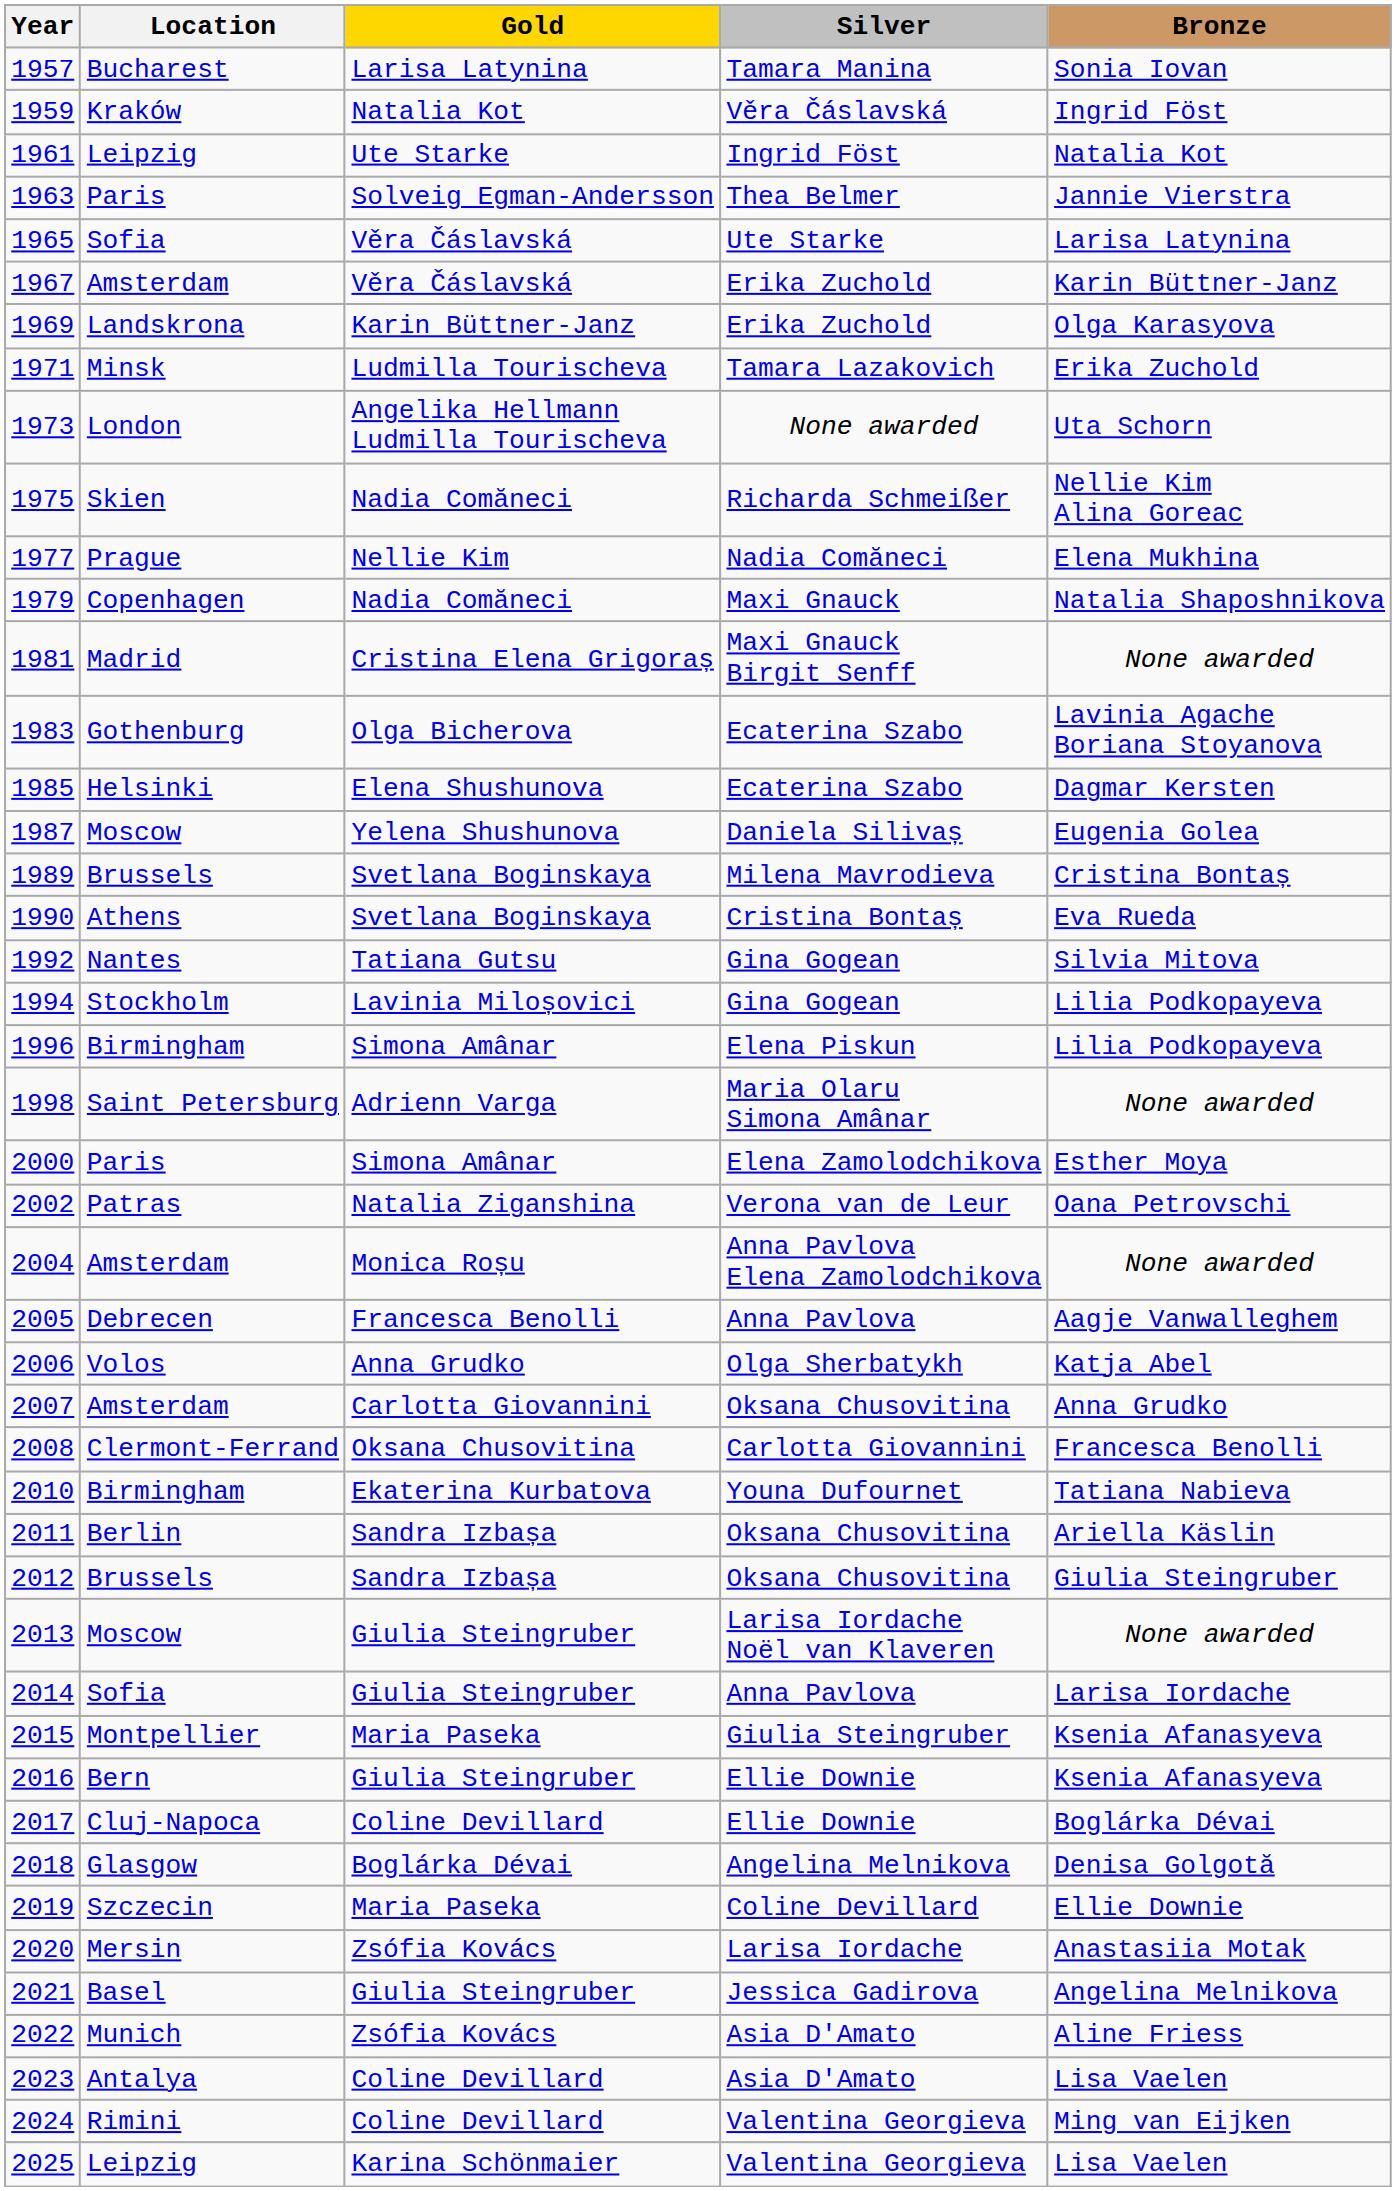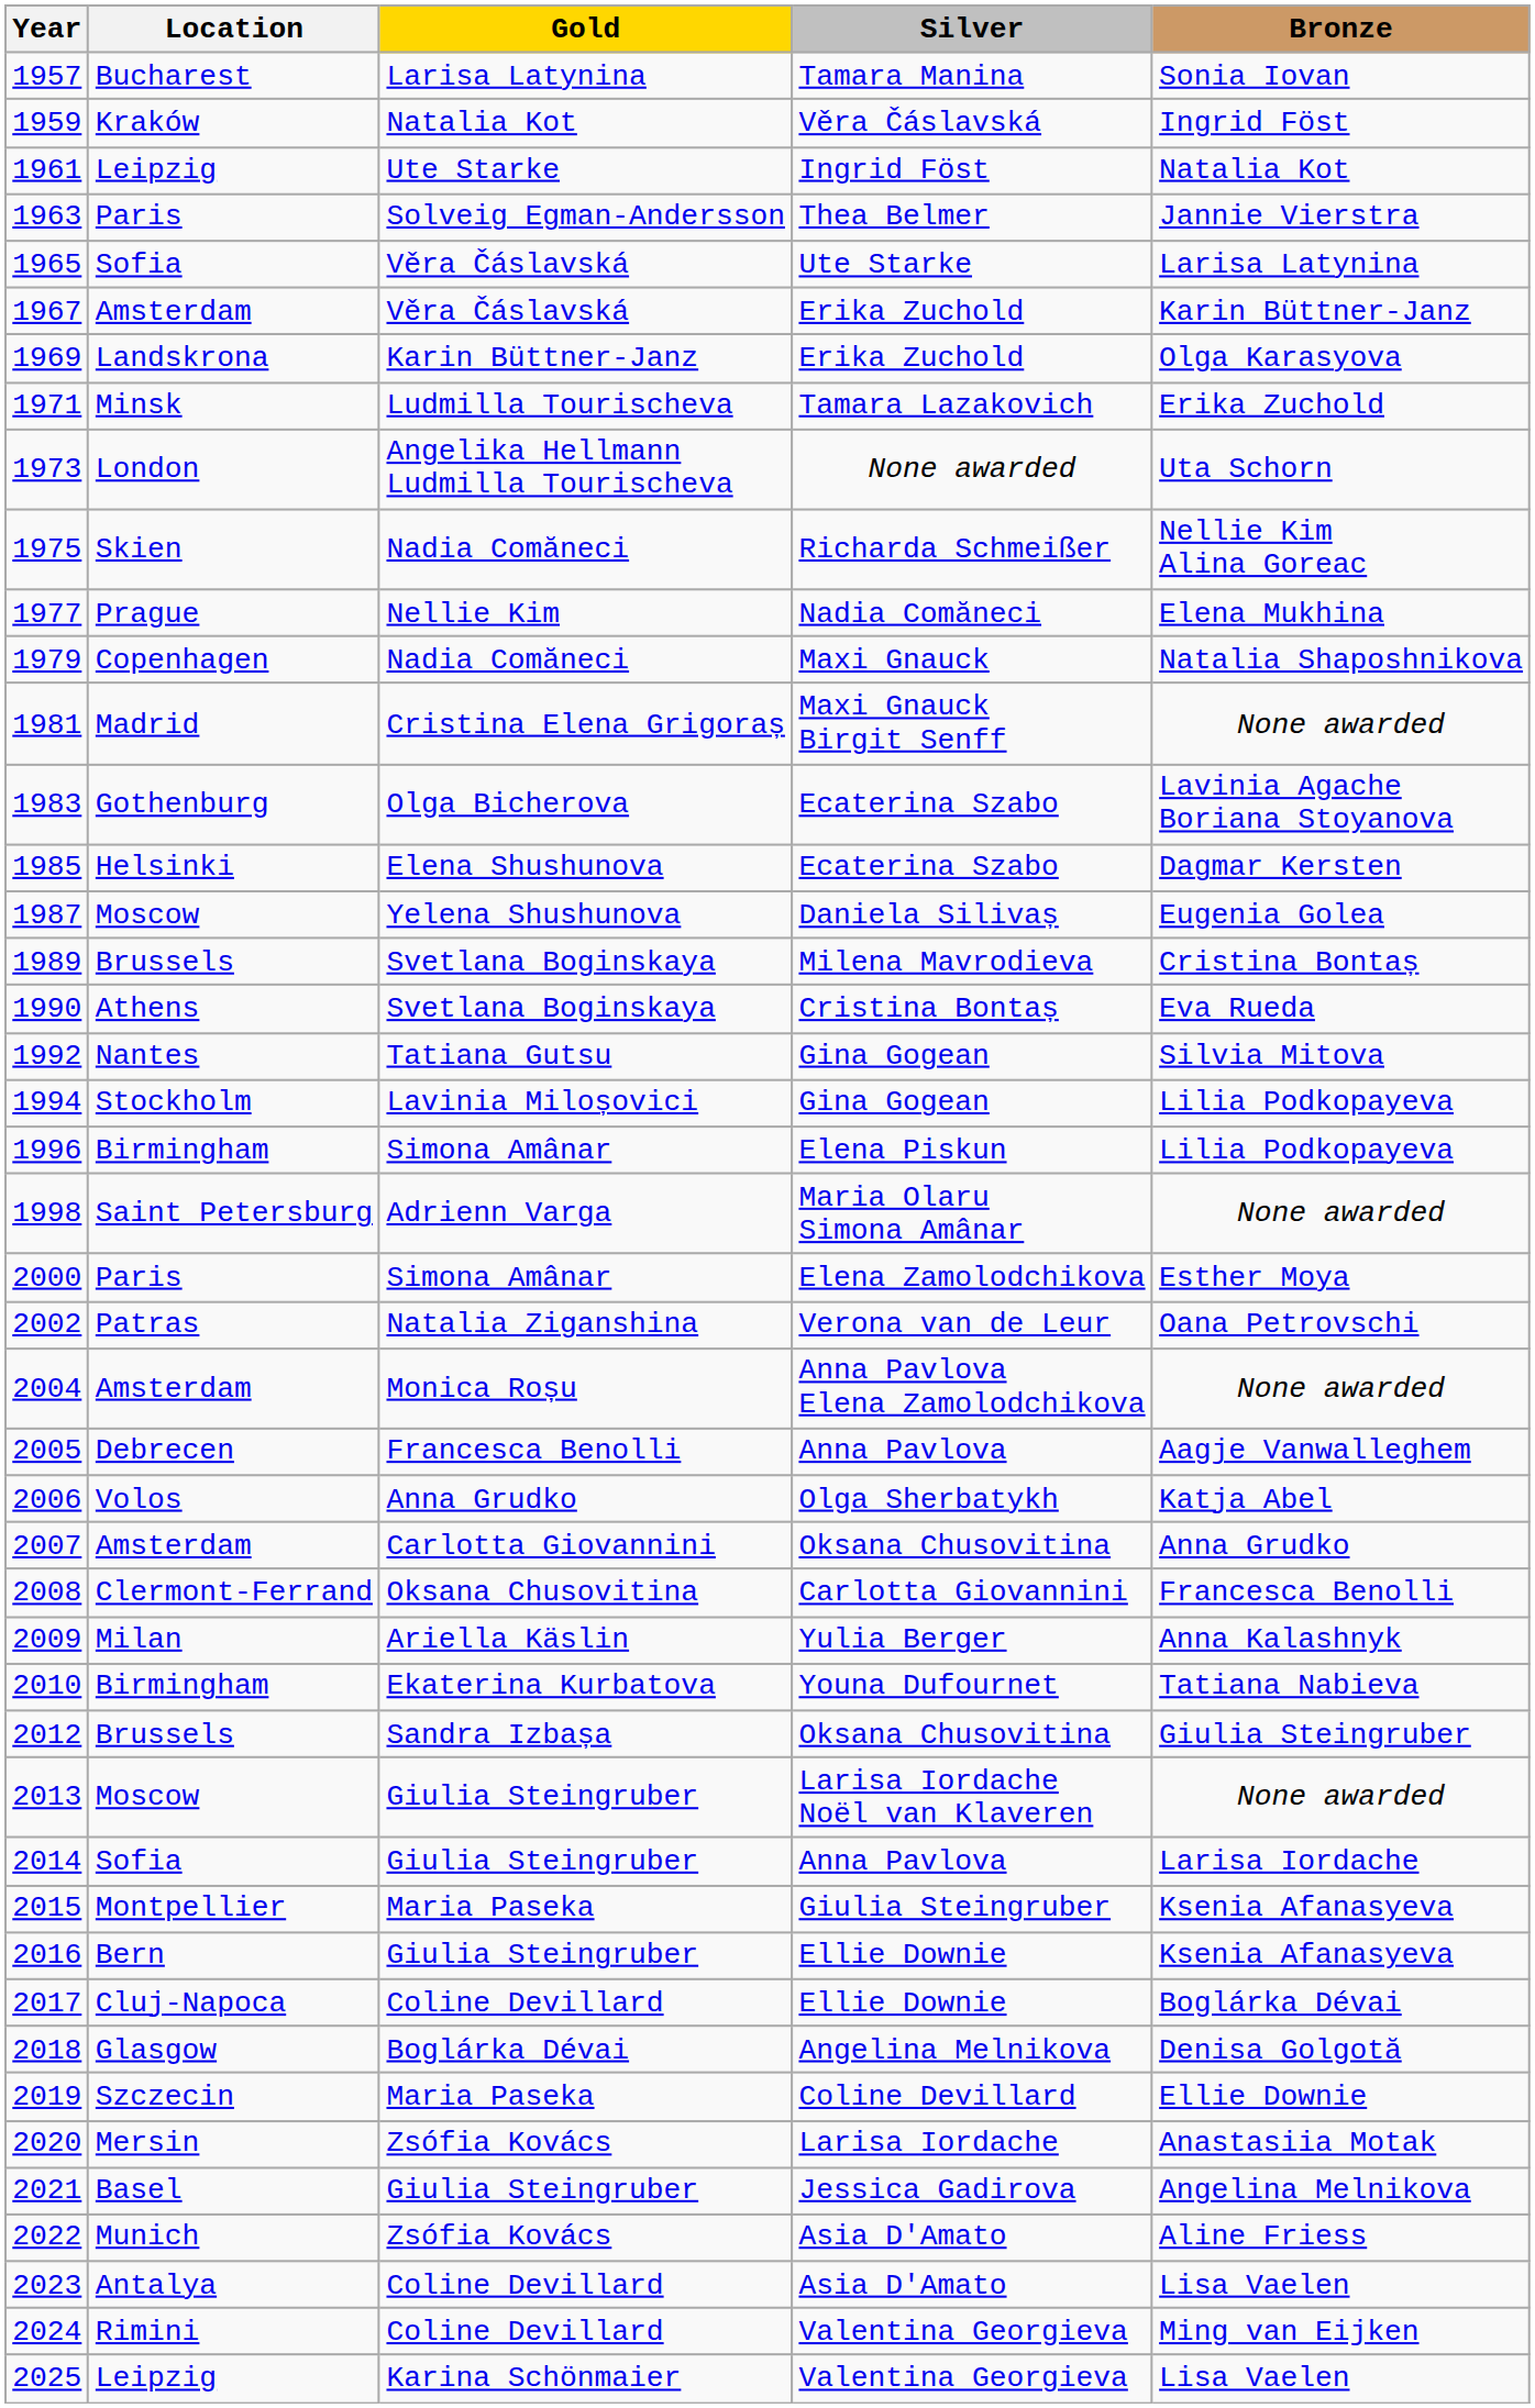 <table class="wikitable">
 <tr>
 <th>Year</th>
 <th>Location</th>
 <th style="background-color:gold;">Gold</th>
 <th style="background-color:silver;">Silver</th>
 <th style="background-color:#cc9966;">Bronze</th>
 </tr>
 <tr>
 <td><a href='#'>1957</a></td>
 <td> <a href='#'>Bucharest</a></td>
 <td> <a href='#'>Larisa Latynina</a></td>
 <td> <a href='#'>Tamara Manina</a></td>
 <td> <a href='#'>Sonia Iovan</a></td>
 </tr>
 <tr>
 <td><a href='#'>1959</a></td>
 <td> <a href='#'>Kraków</a></td>
 <td> <a href='#'>Natalia Kot</a></td>
 <td> <a href='#'>Věra Čáslavská</a></td>
 <td> <a href='#'>Ingrid Föst</a></td>
 </tr>
 <tr>
 <td><a href='#'>1961</a></td>
 <td> <a href='#'>Leipzig</a></td>
 <td> <a href='#'>Ute Starke</a></td>
 <td> <a href='#'>Ingrid Föst</a></td>
 <td> <a href='#'>Natalia Kot</a></td>
 </tr>
 <tr>
 <td><a href='#'>1963</a></td>
 <td> <a href='#'>Paris</a></td>
 <td> <a href='#'>Solveig Egman-Andersson</a></td>
 <td> <a href='#'>Thea Belmer</a></td>
 <td> <a href='#'>Jannie Vierstra</a></td>
 </tr>
 <tr>
 <td><a href='#'>1965</a></td>
 <td> <a href='#'>Sofia</a></td>
 <td> <a href='#'>Věra Čáslavská</a></td>
 <td> <a href='#'>Ute Starke</a></td>
 <td> <a href='#'>Larisa Latynina</a></td>
 </tr>
 <tr>
 <td><a href='#'>1967</a></td>
 <td> <a href='#'>Amsterdam</a></td>
 <td> <a href='#'>Věra Čáslavská</a></td>
 <td> <a href='#'>Erika Zuchold</a></td>
 <td> <a href='#'>Karin Büttner-Janz</a></td>
 </tr>
 <tr>
 <td><a href='#'>1969</a></td>
 <td> <a href='#'>Landskrona</a></td>
 <td> <a href='#'>Karin Büttner-Janz</a></td>
 <td> <a href='#'>Erika Zuchold</a></td>
 <td> <a href='#'>Olga Karasyova</a></td>
 </tr>
 <tr>
 <td><a href='#'>1971</a></td>
 <td> <a href='#'>Minsk</a></td>
 <td> <a href='#'>Ludmilla Tourischeva</a></td>
 <td> <a href='#'>Tamara Lazakovich</a></td>
 <td> <a href='#'>Erika Zuchold</a></td>
 </tr>
 <tr>
 <td><a href='#'>1973</a></td>
 <td> <a href='#'>London</a></td>
 <td> <a href='#'>Angelika Hellmann</a> <br>  <a href='#'>Ludmilla Tourischeva</a></td>
 <td align="center"><em>None awarded</em></td>
 <td> <a href='#'>Uta Schorn</a></td>
 </tr>
 <tr>
 <td><a href='#'>1975</a></td>
 <td> <a href='#'>Skien</a></td>
 <td> <a href='#'>Nadia Comăneci</a></td>
 <td> <a href='#'>Richarda Schmeißer</a></td>
 <td> <a href='#'>Nellie Kim</a> <br>  <a href='#'>Alina Goreac</a></td>
 </tr>
 <tr>
 <td><a href='#'>1977</a></td>
 <td> <a href='#'>Prague</a></td>
 <td> <a href='#'>Nellie Kim</a></td>
 <td> <a href='#'>Nadia Comăneci</a></td>
 <td> <a href='#'>Elena Mukhina</a></td>
 </tr>
 <tr>
 <td><a href='#'>1979</a></td>
 <td> <a href='#'>Copenhagen</a></td>
 <td> <a href='#'>Nadia Comăneci</a></td>
 <td> <a href='#'>Maxi Gnauck</a></td>
 <td> <a href='#'>Natalia Shaposhnikova</a></td>
 </tr>
 <tr>
 <td><a href='#'>1981</a></td>
 <td> <a href='#'>Madrid</a></td>
 <td> <a href='#'>Cristina Elena Grigoraș</a></td>
 <td> <a href='#'>Maxi Gnauck</a> <br>  <a href='#'>Birgit Senff</a></td>
 <td align="center"><em>None awarded</em></td>
 </tr>
 <tr>
 <td><a href='#'>1983</a></td>
 <td> <a href='#'>Gothenburg</a></td>
 <td> <a href='#'>Olga Bicherova</a></td>
 <td> <a href='#'>Ecaterina Szabo</a></td>
 <td> <a href='#'>Lavinia Agache</a> <br>  <a href='#'>Boriana Stoyanova</a></td>
 </tr>
 <tr>
 <td><a href='#'>1985</a></td>
 <td> <a href='#'>Helsinki</a></td>
 <td> <a href='#'>Elena Shushunova</a></td>
 <td> <a href='#'>Ecaterina Szabo</a></td>
 <td> <a href='#'>Dagmar Kersten</a></td>
 </tr>
 <tr>
 <td><a href='#'>1987</a></td>
 <td> <a href='#'>Moscow</a></td>
 <td> <a href='#'>Yelena Shushunova</a></td>
 <td> <a href='#'>Daniela Silivaș</a></td>
 <td> <a href='#'>Eugenia Golea</a></td>
 </tr>
 <tr>
 <td><a href='#'>1989</a></td>
 <td> <a href='#'>Brussels</a></td>
 <td> <a href='#'>Svetlana Boginskaya</a></td>
 <td> <a href='#'>Milena Mavrodieva</a></td>
 <td> <a href='#'>Cristina Bontaș</a></td>
 </tr>
 <tr>
 <td><a href='#'>1990</a></td>
 <td> <a href='#'>Athens</a></td>
 <td> <a href='#'>Svetlana Boginskaya</a></td>
 <td> <a href='#'>Cristina Bontaș</a></td>
 <td> <a href='#'>Eva Rueda</a></td>
 </tr>
 <tr>
 <td><a href='#'>1992</a></td>
 <td> <a href='#'>Nantes</a></td>
 <td> <a href='#'>Tatiana Gutsu</a></td>
 <td> <a href='#'>Gina Gogean</a></td>
 <td> <a href='#'>Silvia Mitova</a></td>
 </tr>
 <tr>
 <td><a href='#'>1994</a></td>
 <td> <a href='#'>Stockholm</a></td>
 <td> <a href='#'>Lavinia Miloșovici</a></td>
 <td> <a href='#'>Gina Gogean</a></td>
 <td> <a href='#'>Lilia Podkopayeva</a></td>
 </tr>
 <tr>
 <td><a href='#'>1996</a></td>
 <td> <a href='#'>Birmingham</a></td>
 <td> <a href='#'>Simona Amânar</a></td>
 <td> <a href='#'>Elena Piskun</a></td>
 <td> <a href='#'>Lilia Podkopayeva</a></td>
 </tr>
 <tr>
 <td><a href='#'>1998</a></td>
 <td> <a href='#'>Saint Petersburg</a></td>
 <td> <a href='#'>Adrienn Varga</a></td>
 <td> <a href='#'>Maria Olaru</a> <br>  <a href='#'>Simona Amânar</a></td>
 <td align="center"><em>None awarded</em></td>
 </tr>
 <tr>
 <td><a href='#'>2000</a></td>
 <td> <a href='#'>Paris</a></td>
 <td> <a href='#'>Simona Amânar</a></td>
 <td> <a href='#'>Elena Zamolodchikova</a></td>
 <td> <a href='#'>Esther Moya</a></td>
 </tr>
 <tr>
 <td><a href='#'>2002</a></td>
 <td> <a href='#'>Patras</a></td>
 <td> <a href='#'>Natalia Ziganshina</a></td>
 <td> <a href='#'>Verona van de Leur</a></td>
 <td> <a href='#'>Oana Petrovschi</a></td>
 </tr>
 <tr>
 <td><a href='#'>2004</a></td>
 <td> <a href='#'>Amsterdam</a></td>
 <td> <a href='#'>Monica Roșu</a></td>
 <td> <a href='#'>Anna Pavlova</a> <br>  <a href='#'>Elena Zamolodchikova</a></td>
 <td align="center"><em>None awarded</em></td>
 </tr>
 <tr>
 <td><a href='#'>2005</a></td>
 <td> <a href='#'>Debrecen</a></td>
 <td> <a href='#'>Francesca Benolli</a></td>
 <td> <a href='#'>Anna Pavlova</a></td>
 <td> <a href='#'>Aagje Vanwalleghem</a></td>
 </tr>
 <tr>
 <td><a href='#'>2006</a></td>
 <td> <a href='#'>Volos</a></td>
 <td> <a href='#'>Anna Grudko</a></td>
 <td> <a href='#'>Olga Sherbatykh</a></td>
 <td> <a href='#'>Katja Abel</a></td>
 </tr>
 <tr>
 <td><a href='#'>2007</a></td>
 <td> <a href='#'>Amsterdam</a></td>
 <td> <a href='#'>Carlotta Giovannini</a></td>
 <td> <a href='#'>Oksana Chusovitina</a></td>
 <td> <a href='#'>Anna Grudko</a></td>
 </tr>
 <tr>
 <td><a href='#'>2008</a></td>
 <td> <a href='#'>Clermont-Ferrand</a></td>
 <td> <a href='#'>Oksana Chusovitina</a></td>
 <td> <a href='#'>Carlotta Giovannini</a></td>
 <td> <a href='#'>Francesca Benolli</a></td>
 </tr>
 <tr>
+<td><a href='#'>2009</a></td>
+<td> <a href='#'>Milan</a></td>
+<td> <a href='#'>Ariella Käslin</a></td>
+<td> <a href='#'>Yulia Berger</a></td>
+<td> <a href='#'>Anna Kalashnyk</a></td>
+</tr>
+<tr>
 <td><a href='#'>2010</a></td>
 <td> <a href='#'>Birmingham</a></td>
 <td> <a href='#'>Ekaterina Kurbatova</a></td>
 <td> <a href='#'>Youna Dufournet</a></td>
 <td> <a href='#'>Tatiana Nabieva</a></td>
-</tr>
-<tr>
-<td><a href='#'>2011</a></td>
-<td> <a href='#'>Berlin</a></td>
-<td> <a href='#'>Sandra Izbașa</a></td>
-<td> <a href='#'>Oksana Chusovitina</a></td>
-<td> <a href='#'>Ariella Käslin</a></td>
 </tr>
 <tr>
 <td><a href='#'>2012</a></td>
 <td> <a href='#'>Brussels</a></td>
 <td> <a href='#'>Sandra Izbașa</a></td>
 <td> <a href='#'>Oksana Chusovitina</a></td>
 <td> <a href='#'>Giulia Steingruber</a></td>
 </tr>
 <tr>
 <td><a href='#'>2013</a></td>
 <td> <a href='#'>Moscow</a></td>
 <td> <a href='#'>Giulia Steingruber</a></td>
 <td> <a href='#'>Larisa Iordache</a> <br>  <a href='#'>Noël van Klaveren</a></td>
 <td align="center"><em>None awarded</em></td>
 </tr>
 <tr>
 <td><a href='#'>2014</a></td>
 <td> <a href='#'>Sofia</a></td>
 <td> <a href='#'>Giulia Steingruber</a></td>
 <td> <a href='#'>Anna Pavlova</a></td>
 <td> <a href='#'>Larisa Iordache</a></td>
 </tr>
 <tr>
 <td><a href='#'>2015</a></td>
 <td> <a href='#'>Montpellier</a></td>
 <td> <a href='#'>Maria Paseka</a></td>
 <td> <a href='#'>Giulia Steingruber</a></td>
 <td> <a href='#'>Ksenia Afanasyeva</a></td>
 </tr>
 <tr>
 <td><a href='#'>2016</a></td>
 <td> <a href='#'>Bern</a></td>
 <td> <a href='#'>Giulia Steingruber</a></td>
 <td> <a href='#'>Ellie Downie</a></td>
 <td> <a href='#'>Ksenia Afanasyeva</a></td>
 </tr>
 <tr>
 <td><a href='#'>2017</a></td>
 <td> <a href='#'>Cluj-Napoca</a></td>
 <td> <a href='#'>Coline Devillard</a></td>
 <td> <a href='#'>Ellie Downie</a></td>
 <td> <a href='#'>Boglárka Dévai</a></td>
 </tr>
 <tr>
 <td><a href='#'>2018</a></td>
 <td> <a href='#'>Glasgow</a></td>
 <td> <a href='#'>Boglárka Dévai</a></td>
 <td> <a href='#'>Angelina Melnikova</a></td>
 <td> <a href='#'>Denisa Golgotă</a></td>
 </tr>
 <tr>
 <td><a href='#'>2019</a></td>
 <td> <a href='#'>Szczecin</a></td>
 <td> <a href='#'>Maria Paseka</a></td>
 <td> <a href='#'>Coline Devillard</a></td>
 <td> <a href='#'>Ellie Downie</a></td>
 </tr>
 <tr>
 <td><a href='#'>2020</a></td>
 <td> <a href='#'>Mersin</a></td>
 <td> <a href='#'>Zsófia Kovács</a></td>
 <td> <a href='#'>Larisa Iordache</a></td>
 <td> <a href='#'>Anastasiia Motak</a></td>
 </tr>
 <tr>
 <td><a href='#'>2021</a></td>
 <td> <a href='#'>Basel</a></td>
 <td> <a href='#'>Giulia Steingruber</a></td>
 <td> <a href='#'>Jessica Gadirova</a></td>
 <td> <a href='#'>Angelina Melnikova</a></td>
 </tr>
 <tr>
 <td><a href='#'>2022</a></td>
 <td> <a href='#'>Munich</a></td>
 <td> <a href='#'>Zsófia Kovács</a></td>
 <td> <a href='#'>Asia D'Amato</a></td>
 <td> <a href='#'>Aline Friess</a></td>
 </tr>
 <tr>
 <td><a href='#'>2023</a></td>
 <td> <a href='#'>Antalya</a></td>
 <td> <a href='#'>Coline Devillard</a></td>
 <td> <a href='#'>Asia D'Amato</a></td>
 <td> <a href='#'>Lisa Vaelen</a></td>
 </tr>
 <tr>
 <td><a href='#'>2024</a></td>
 <td> <a href='#'>Rimini</a></td>
 <td> <a href='#'>Coline Devillard</a></td>
 <td> <a href='#'>Valentina Georgieva</a></td>
 <td> <a href='#'>Ming van Eijken</a></td>
 </tr>
 <tr>
 <td><a href='#'>2025</a></td>
 <td> <a href='#'>Leipzig</a></td>
 <td> <a href='#'>Karina Schönmaier</a></td>
 <td> <a href='#'>Valentina Georgieva</a></td>
 <td> <a href='#'>Lisa Vaelen</a></td>
 </tr>
 </table>
